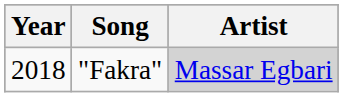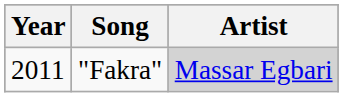 <table class="wikitable">
 <tr>
 <th>Year</th>
 <th>Song</th>
 <th>Artist</th>
 </tr>
 <tr>
-<td>2018</td>
+<td>2011</td>
 <td>"Fakra"</td>
 <td style="background: lightgrey;"><a href='#'>Massar Egbari</a></td>
 </tr>
 </table>
